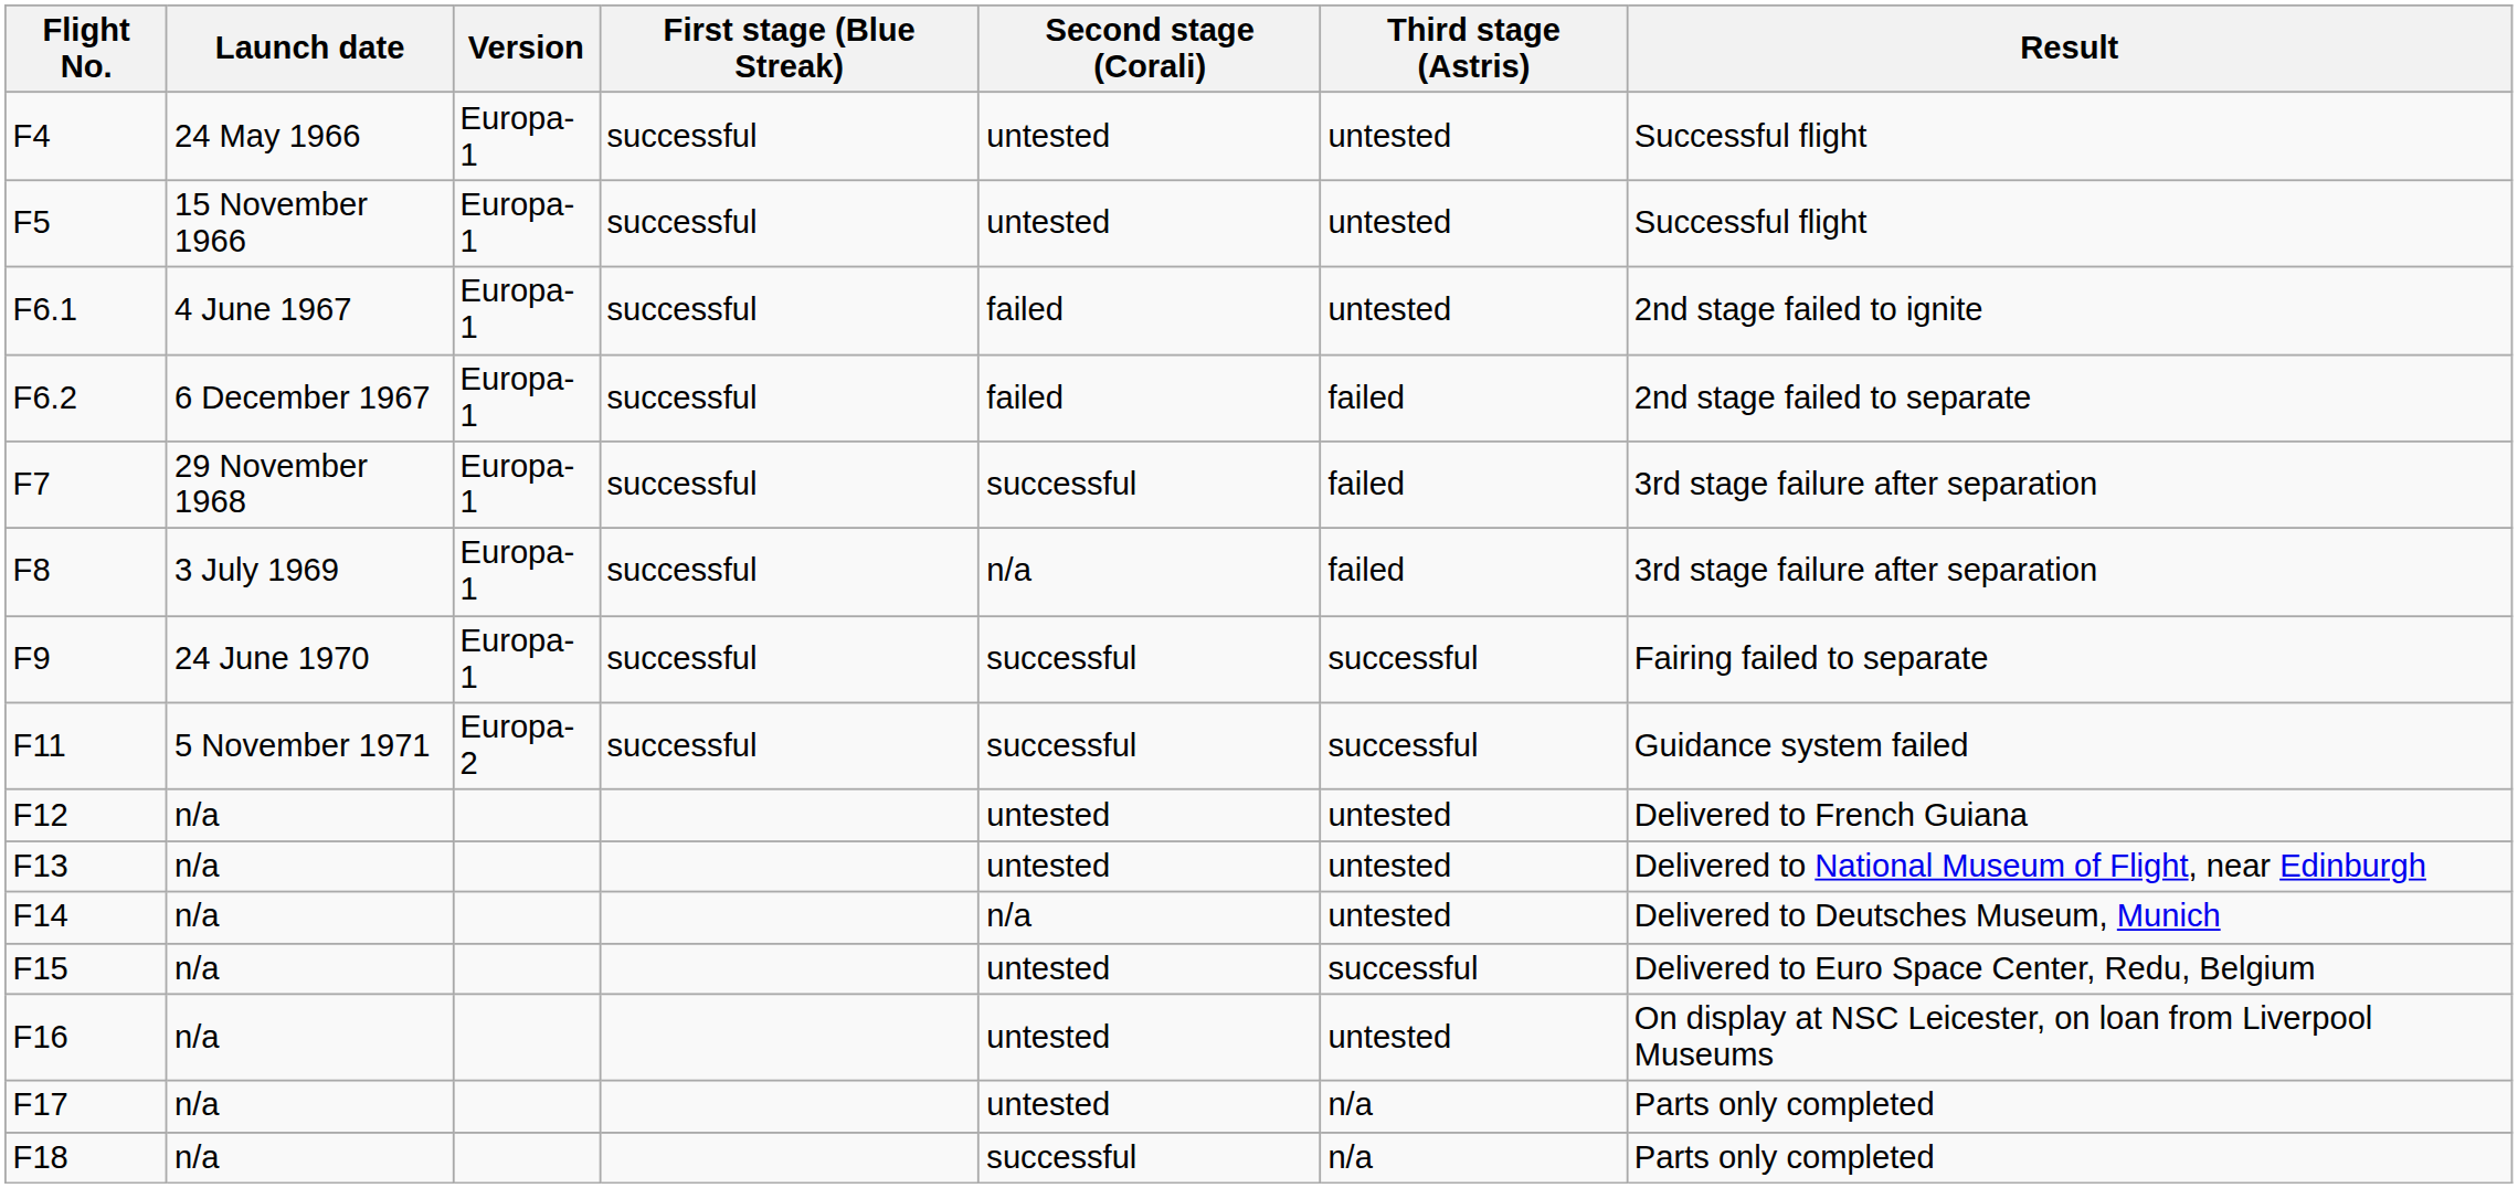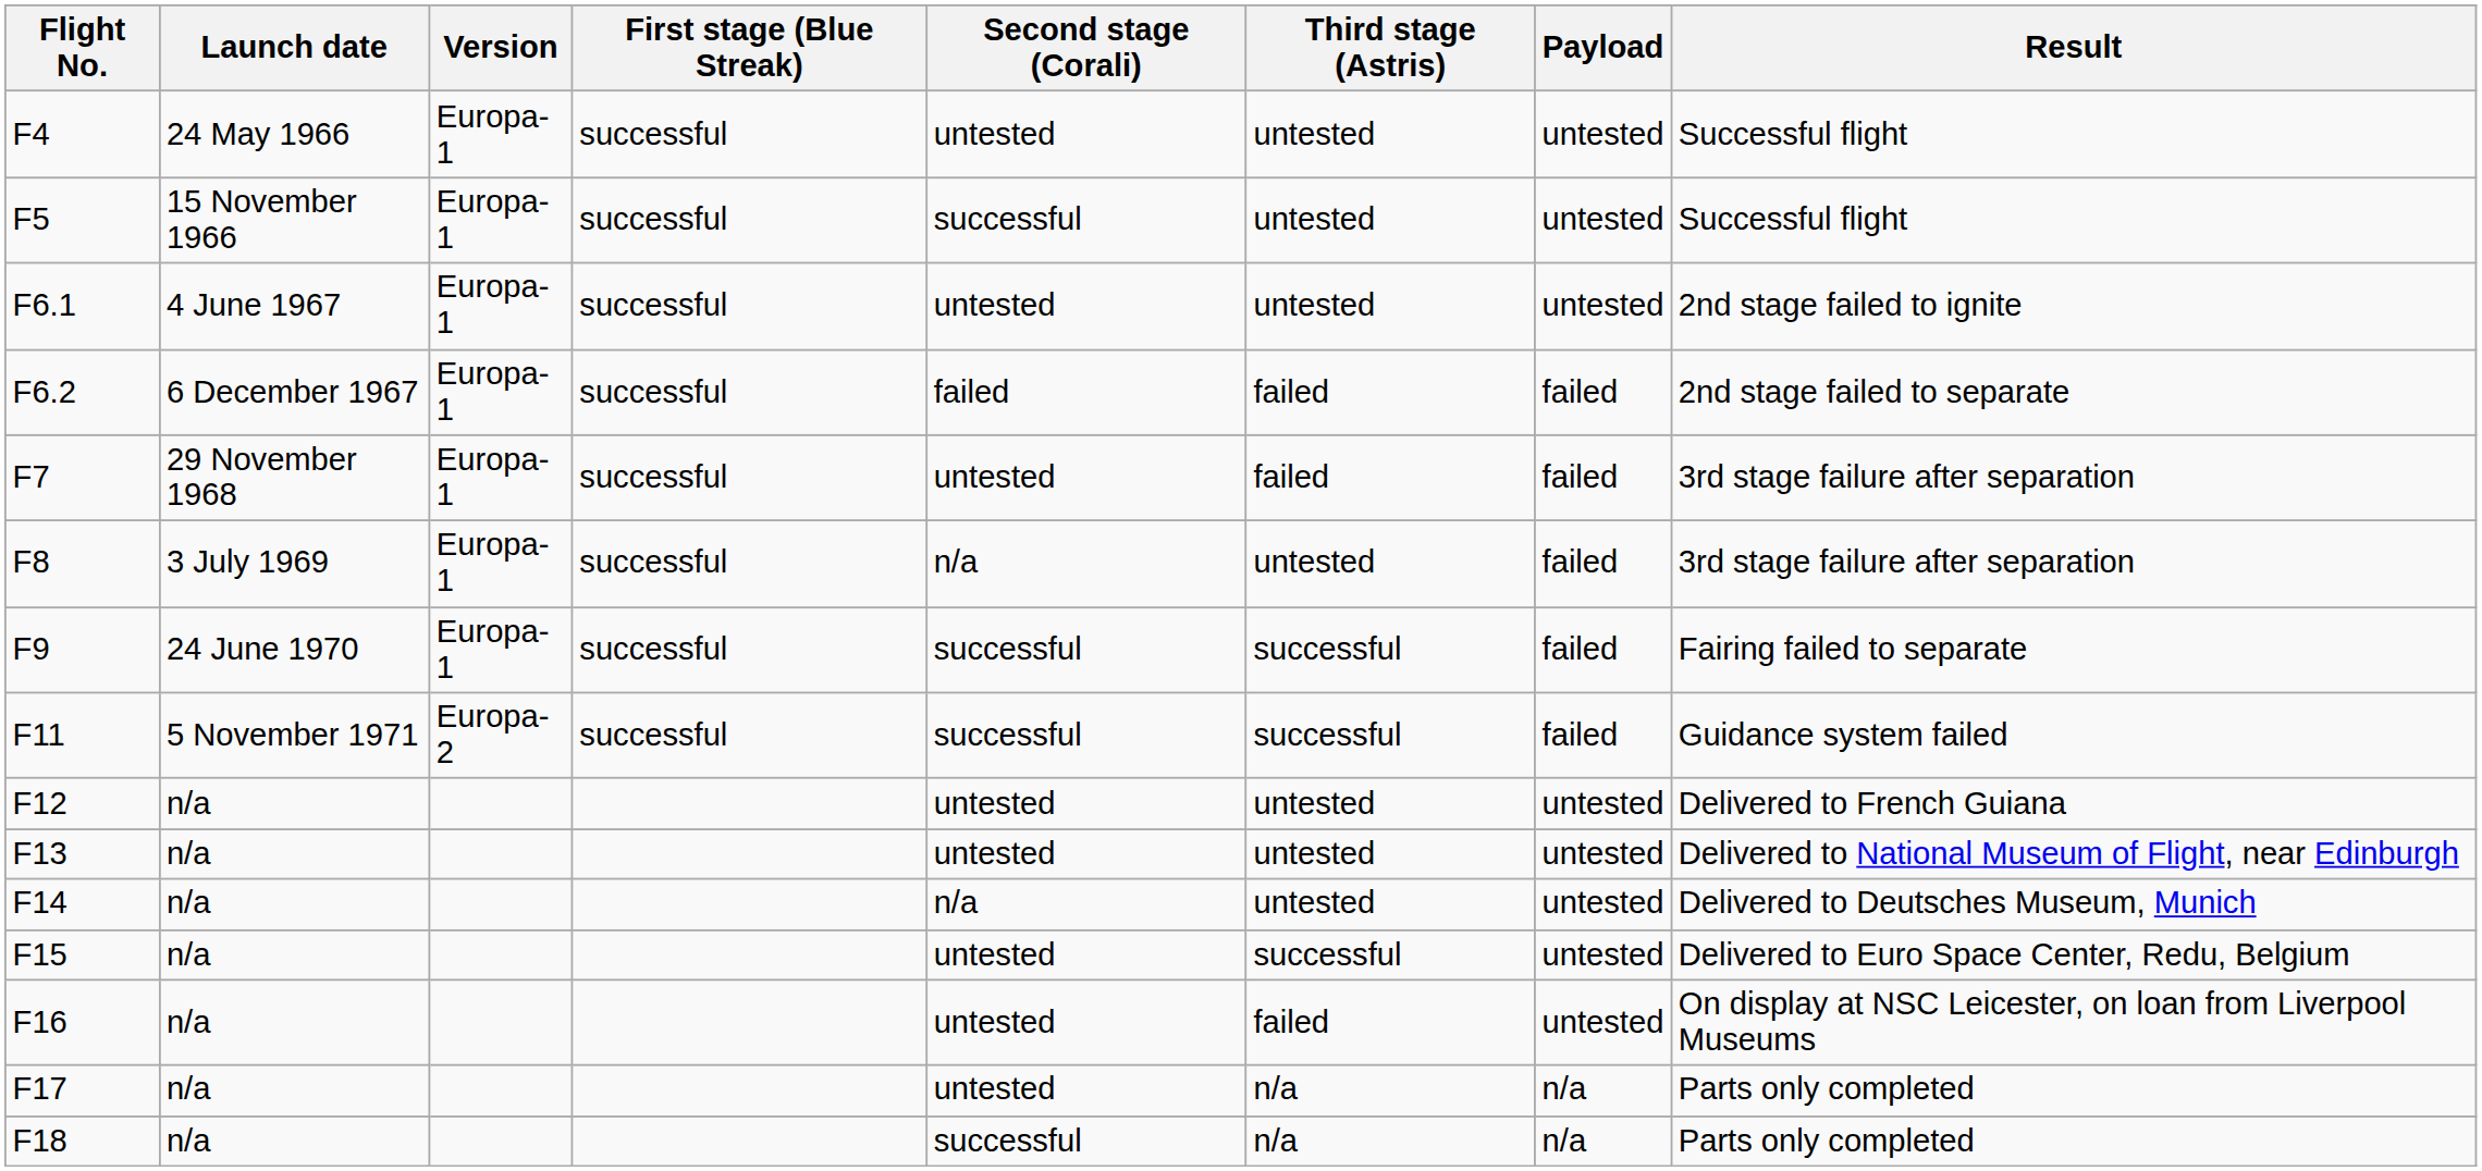 <table class="wikitable sortable">
 <tr>
 <th>Flight No.</th>
 <th>Launch date</th>
 <th>Version</th>
 <th>First stage (Blue Streak)</th>
 <th>Second stage (Corali)</th>
 <th>Third stage (Astris)</th>
+<th>Payload</th>
 <th>Result</th>
 </tr>
 <tr>
 <td>F4</td>
 <td>24 May 1966</td>
 <td>Europa-1</td>
 <td>successful</td>
 <td>untested</td>
 <td>untested</td>
+<td>untested</td>
 <td>Successful flight</td>
 </tr>
 <tr>
 <td>F5</td>
 <td>15 November 1966</td>
 <td>Europa-1</td>
+<td>successful</td>
 <td>successful</td>
 <td>untested</td>
 <td>untested</td>
 <td>Successful flight</td>
 </tr>
 <tr>
 <td>F6.1</td>
 <td>4 June 1967</td>
 <td>Europa-1</td>
 <td>successful</td>
-<td>failed</td>
+<td>untested</td>
+<td>untested</td>
 <td>untested</td>
 <td>2nd stage failed to ignite</td>
 </tr>
 <tr>
 <td>F6.2</td>
 <td>6 December 1967</td>
 <td>Europa-1</td>
 <td>successful</td>
 <td>failed</td>
 <td>failed</td>
+<td>failed</td>
 <td>2nd stage failed to separate</td>
 </tr>
 <tr>
 <td>F7</td>
 <td>29 November 1968</td>
 <td>Europa-1</td>
 <td>successful</td>
-<td>successful</td>
+<td>untested</td>
+<td>failed</td>
 <td>failed</td>
 <td>3rd stage failure after separation</td>
 </tr>
 <tr>
 <td>F8</td>
 <td>3 July 1969</td>
 <td>Europa-1</td>
 <td>successful</td>
 <td>n/a</td>
+<td>untested</td>
 <td>failed</td>
 <td>3rd stage failure after separation</td>
 </tr>
 <tr>
 <td>F9</td>
 <td>24 June 1970</td>
 <td>Europa-1</td>
 <td>successful</td>
 <td>successful</td>
 <td>successful</td>
+<td>failed</td>
 <td>Fairing failed to separate</td>
 </tr>
 <tr>
 <td>F11</td>
 <td>5 November 1971</td>
 <td>Europa-2</td>
 <td>successful</td>
 <td>successful</td>
 <td>successful</td>
+<td>failed</td>
 <td>Guidance system failed</td>
 </tr>
 <tr>
 <td>F12</td>
 <td>n/a</td>
 <td></td>
 <td></td>
+<td>untested</td>
 <td>untested</td>
 <td>untested</td>
 <td>Delivered to French Guiana</td>
 </tr>
 <tr>
 <td>F13</td>
 <td>n/a</td>
 <td></td>
 <td></td>
 <td>untested</td>
 <td>untested</td>
+<td>untested</td>
 <td>Delivered to <a href='#'>National Museum of Flight</a>, near <a href='#'>Edinburgh</a></td>
 </tr>
 <tr>
 <td>F14</td>
 <td>n/a</td>
 <td></td>
 <td></td>
 <td>n/a</td>
+<td>untested</td>
 <td>untested</td>
 <td>Delivered to Deutsches Museum, <a href='#'>Munich</a></td>
 </tr>
 <tr>
 <td>F15</td>
 <td>n/a</td>
 <td></td>
 <td></td>
 <td>untested</td>
 <td>successful</td>
+<td>untested</td>
 <td>Delivered to Euro Space Center, Redu, Belgium</td>
 </tr>
 <tr>
 <td>F16</td>
 <td>n/a</td>
 <td></td>
 <td></td>
 <td>untested</td>
+<td>failed</td>
 <td>untested</td>
 <td>On display at NSC Leicester, on loan from Liverpool Museums</td>
 </tr>
 <tr>
 <td>F17</td>
 <td>n/a</td>
 <td></td>
 <td></td>
 <td>untested</td>
 <td>n/a</td>
+<td>n/a</td>
 <td>Parts only completed</td>
 </tr>
 <tr>
 <td>F18</td>
 <td>n/a</td>
 <td></td>
 <td></td>
 <td>successful</td>
 <td>n/a</td>
+<td>n/a</td>
 <td>Parts only completed</td>
 </tr>
 </table>
